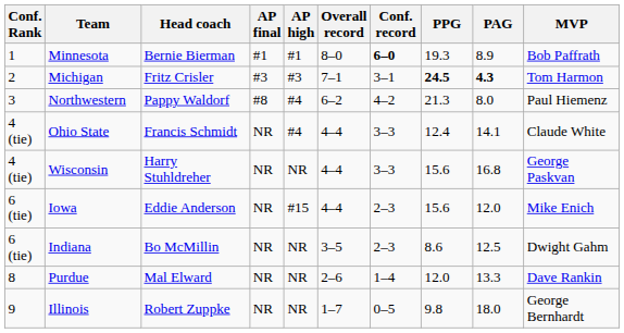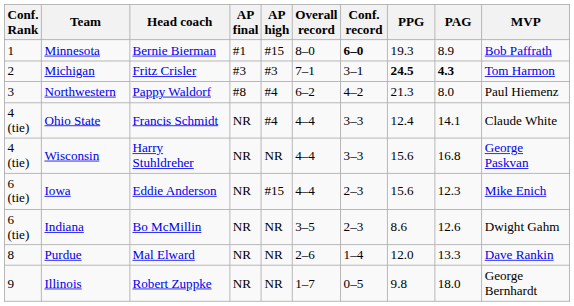 <table class="sortable wikitable">
 <tr>
 <th width="25">Conf. Rank</th>
 <th width="100">Team</th>
 <th width="115">Head coach</th>
 <th width="25">AP final</th>
 <th width="25">AP high</th>
 <th width="50">Overall record</th>
 <th width="50">Conf. record</th>
 <th width="50">PPG</th>
 <th width="50">PAG</th>
 <th width="100">MVP</th>
 </tr>
 <tr align="left" bgcolor="">
 <td>1</td>
 <td><a href='#'>Minnesota</a></td>
 <td><a href='#'>Bernie Bierman</a></td>
 <td>#1</td>
-<td>#1</td>
+<td>#15</td>
 <td>8–0</td>
 <td><strong>6–0</strong></td>
 <td>19.3</td>
 <td>8.9</td>
 <td><a href='#'>Bob Paffrath</a></td>
 </tr>
 <tr align="left" bgcolor="">
 <td>2</td>
 <td><a href='#'>Michigan</a></td>
 <td><a href='#'>Fritz Crisler</a></td>
 <td>#3</td>
 <td>#3</td>
 <td>7–1</td>
 <td>3–1</td>
 <td><strong>24.5</strong></td>
 <td><strong>4.3</strong></td>
 <td><a href='#'>Tom Harmon</a></td>
 </tr>
 <tr align="left" bgcolor="">
 <td>3</td>
 <td><a href='#'>Northwestern</a></td>
 <td><a href='#'>Pappy Waldorf</a></td>
 <td>#8</td>
 <td>#4</td>
 <td>6–2</td>
 <td>4–2</td>
 <td>21.3</td>
 <td>8.0</td>
 <td>Paul Hiemenz</td>
 </tr>
 <tr align="left" bgcolor="">
 <td>4 (tie)</td>
 <td><a href='#'>Ohio State</a></td>
 <td><a href='#'>Francis Schmidt</a></td>
 <td>NR</td>
 <td>#4</td>
 <td>4–4</td>
 <td>3–3</td>
 <td>12.4</td>
 <td>14.1</td>
 <td>Claude White</td>
 </tr>
 <tr align="left" bgcolor="">
 <td>4 (tie)</td>
 <td><a href='#'>Wisconsin</a></td>
 <td><a href='#'>Harry Stuhldreher</a></td>
 <td>NR</td>
 <td>NR</td>
 <td>4–4</td>
 <td>3–3</td>
 <td>15.6</td>
 <td>16.8</td>
 <td><a href='#'>George Paskvan</a></td>
 </tr>
 <tr align="left" bgcolor="">
 <td>6 (tie)</td>
 <td><a href='#'>Iowa</a></td>
 <td><a href='#'>Eddie Anderson</a></td>
 <td>NR</td>
 <td>#15</td>
 <td>4–4</td>
 <td>2–3</td>
 <td>15.6</td>
-<td>12.0</td>
+<td>12.3</td>
 <td><a href='#'>Mike Enich</a></td>
 </tr>
 <tr align="left" bgcolor="">
 <td>6 (tie)</td>
 <td><a href='#'>Indiana</a></td>
 <td><a href='#'>Bo McMillin</a></td>
 <td>NR</td>
 <td>NR</td>
 <td>3–5</td>
 <td>2–3</td>
 <td>8.6</td>
-<td>12.5</td>
+<td>12.6</td>
 <td>Dwight Gahm</td>
 </tr>
 <tr align="left" bgcolor="">
 <td>8</td>
 <td><a href='#'>Purdue</a></td>
 <td><a href='#'>Mal Elward</a></td>
 <td>NR</td>
 <td>NR</td>
 <td>2–6</td>
 <td>1–4</td>
 <td>12.0</td>
 <td>13.3</td>
 <td><a href='#'>Dave Rankin</a></td>
 </tr>
 <tr align="left" bgcolor="">
 <td>9</td>
 <td><a href='#'>Illinois</a></td>
 <td><a href='#'>Robert Zuppke</a></td>
 <td>NR</td>
 <td>NR</td>
 <td>1–7</td>
 <td>0–5</td>
 <td>9.8</td>
 <td>18.0</td>
 <td>George Bernhardt</td>
 </tr>
 </table>
